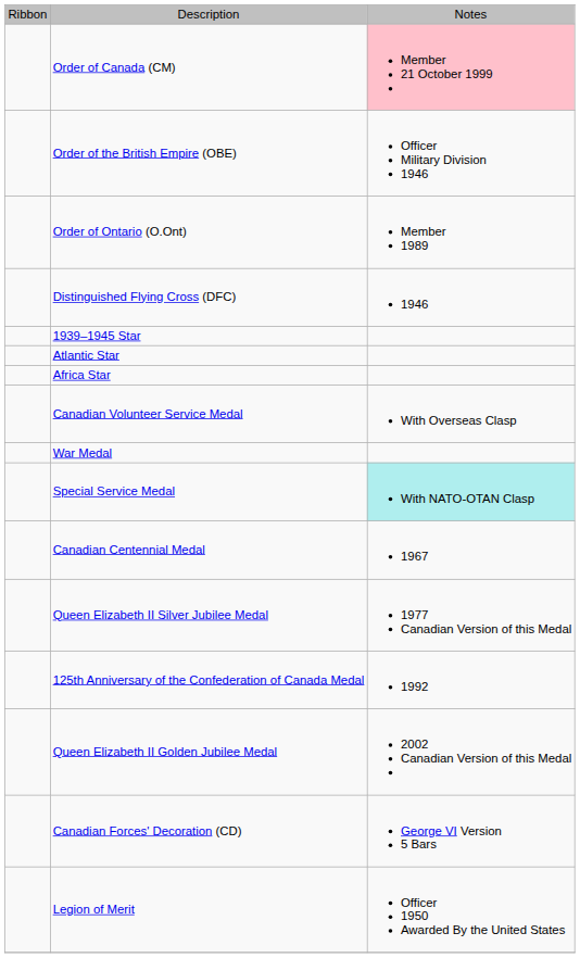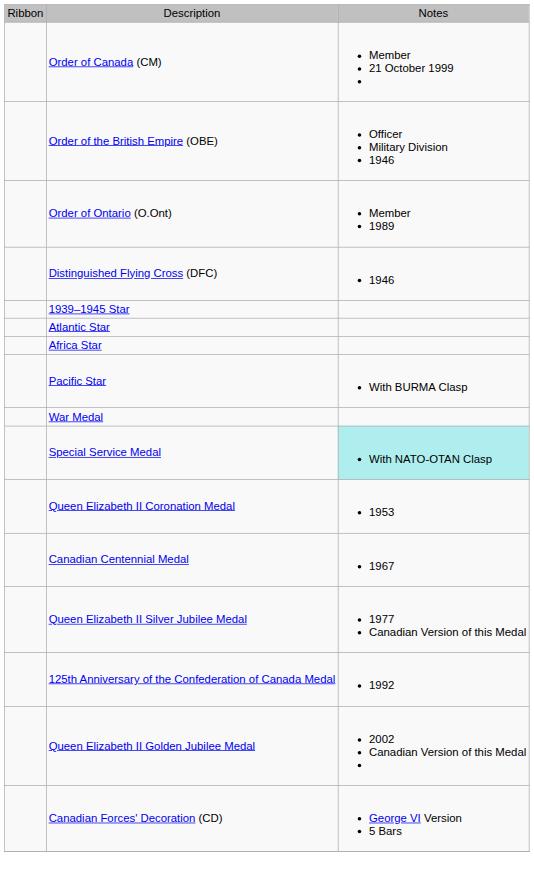 <table class="wikitable" style="margin:1em auto;">
 <tr style="background:silver;" align="center">
 <td>Ribbon</td>
 <td>Description</td>
 <td>Notes</td>
 </tr>
 <tr>
 <td></td>
 <td><a href='#'>Order of Canada</a> (CM)</td>
-<td style="background: pink;"><br><ul><li>Member</li><li>21 October 1999</li><li></li></ul></td>
+<td><br><ul><li>Member</li><li>21 October 1999</li><li></li></ul></td>
 </tr>
 <tr>
 <td></td>
 <td><a href='#'>Order of the British Empire</a> (OBE)</td>
 <td><br><ul><li>Officer</li><li>Military Division</li><li>1946</li></ul></td>
 </tr>
 <tr>
 <td></td>
 <td><a href='#'>Order of Ontario</a> (O.Ont)</td>
 <td><br><ul><li>Member</li><li>1989</li></ul></td>
 </tr>
 <tr>
 <td></td>
 <td><a href='#'>Distinguished Flying Cross</a> (DFC)</td>
 <td><br><ul><li>1946</li></ul></td>
 </tr>
 <tr>
 <td></td>
 <td><a href='#'>1939–1945 Star</a></td>
 <td></td>
 </tr>
 <tr>
 <td></td>
 <td><a href='#'>Atlantic Star</a></td>
 <td></td>
 </tr>
 <tr>
 <td></td>
 <td><a href='#'>Africa Star</a></td>
 <td></td>
 </tr>
 <tr>
 <td></td>
-<td><a href='#'>Canadian Volunteer Service Medal</a></td>
-<td><br><ul><li>With Overseas Clasp</li></ul></td>
+<td><a href='#'>Pacific Star</a></td>
+<td><br><ul><li>With BURMA Clasp</li></ul></td>
 </tr>
 <tr>
 <td></td>
 <td><a href='#'>War Medal</a></td>
 <td></td>
 </tr>
 <tr>
 <td></td>
 <td><a href='#'>Special Service Medal</a></td>
 <td style="background: paleturquoise;"><br><ul><li>With NATO-OTAN Clasp</li></ul></td>
+</tr>
+<tr>
+<td></td>
+<td><a href='#'>Queen Elizabeth II Coronation Medal</a></td>
+<td><br><ul><li>1953</li></ul></td>
 </tr>
 <tr>
 <td></td>
 <td><a href='#'>Canadian Centennial Medal</a></td>
 <td><br><ul><li>1967</li></ul></td>
 </tr>
 <tr>
 <td></td>
 <td><a href='#'>Queen Elizabeth II Silver Jubilee Medal</a></td>
 <td><br><ul><li>1977</li><li>Canadian Version of this Medal</li></ul></td>
 </tr>
 <tr>
 <td></td>
 <td><a href='#'>125th Anniversary of the Confederation of Canada Medal</a></td>
 <td><br><ul><li>1992</li></ul></td>
 </tr>
 <tr>
 <td></td>
 <td><a href='#'>Queen Elizabeth II Golden Jubilee Medal</a></td>
 <td><br><ul><li>2002</li><li>Canadian Version of this Medal</li><li></li></ul></td>
 </tr>
 <tr>
 <td></td>
 <td><a href='#'>Canadian Forces' Decoration</a> (CD)</td>
 <td><br><ul><li><a href='#'>George VI</a> Version</li><li>5 Bars</li></ul></td>
 </tr>
 <tr>
-<td></td>
-<td><a href='#'>Legion of Merit</a></td>
-<td><br><ul><li>Officer</li><li>1950</li><li>Awarded By the United States</li></ul></td>
-</tr>
-<tr>
 </tr>
 </table>
